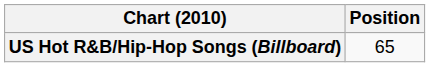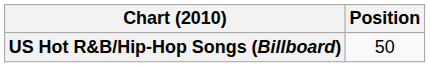 <table class="wikitable plainrowheaders" style="text-align:center">
 <tr>
 <th scope="col">Chart (2010)</th>
 <th scope="col">Position</th>
 </tr>
 <tr>
 <th scope="row">US Hot R&B/Hip-Hop Songs (<em>Billboard</em>)</th>
-<td>65</td>
+<td>50</td>
 </tr>
 </table>
